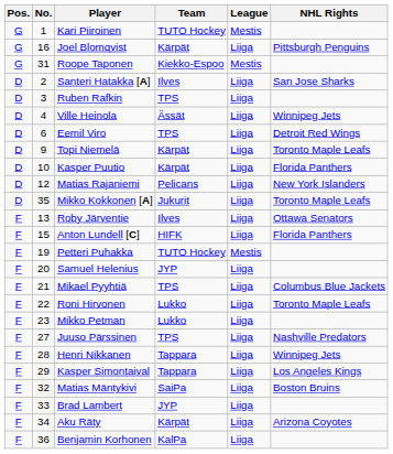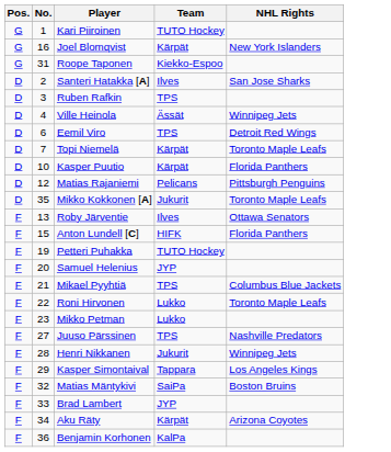 <table class="wikitable sortable">
 <tr>
 <th>Pos.</th>
 <th>No.</th>
 <th>Player</th>
 <th>Team</th>
-<th>League</th>
 <th>NHL Rights</th>
 </tr>
 <tr>
 <td style="text-align:center;"><a href='#'>G</a></td>
 <td style="text-align:center;">1</td>
 <td><a href='#'>Kari Piiroinen</a></td>
 <td> <a href='#'>TUTO Hockey</a></td>
-<td> <a href='#'>Mestis</a></td>
 <td></td>
 </tr>
 <tr>
 <td style="text-align:center;"><a href='#'>G</a></td>
 <td style="text-align:center;">16</td>
 <td><a href='#'>Joel Blomqvist</a></td>
 <td> <a href='#'>Kärpät</a></td>
-<td> <a href='#'>Liiga</a></td>
-<td><a href='#'>Pittsburgh Penguins</a></td>
+<td><a href='#'>New York Islanders</a></td>
 </tr>
 <tr>
 <td style="text-align:center;"><a href='#'>G</a></td>
 <td style="text-align:center;">31</td>
 <td><a href='#'>Roope Taponen</a></td>
 <td> <a href='#'>Kiekko-Espoo</a></td>
-<td> <a href='#'>Mestis</a></td>
 <td></td>
 </tr>
 <tr>
 <td style="text-align:center;"><a href='#'>D</a></td>
 <td style="text-align:center;">2</td>
 <td><a href='#'>Santeri Hatakka</a> [<strong>A</strong>]</td>
 <td> <a href='#'>Ilves</a></td>
-<td> <a href='#'>Liiga</a></td>
 <td><a href='#'>San Jose Sharks</a></td>
 </tr>
 <tr>
 <td style="text-align:center;"><a href='#'>D</a></td>
 <td style="text-align:center;">3</td>
 <td><a href='#'>Ruben Rafkin</a></td>
 <td> <a href='#'>TPS</a></td>
-<td> <a href='#'>Liiga</a></td>
 <td></td>
 </tr>
 <tr>
 <td style="text-align:center;"><a href='#'>D</a></td>
 <td style="text-align:center;">4</td>
 <td><a href='#'>Ville Heinola</a></td>
 <td> <a href='#'>Ässät</a></td>
-<td> <a href='#'>Liiga</a></td>
 <td><a href='#'>Winnipeg Jets</a></td>
 </tr>
 <tr>
 <td style="text-align:center;"><a href='#'>D</a></td>
 <td style="text-align:center;">6</td>
 <td><a href='#'>Eemil Viro</a></td>
 <td> <a href='#'>TPS</a></td>
-<td> <a href='#'>Liiga</a></td>
 <td><a href='#'>Detroit Red Wings</a></td>
 </tr>
 <tr>
 <td style="text-align:center;"><a href='#'>D</a></td>
-<td style="text-align:center;">9</td>
+<td style="text-align:center;">7</td>
 <td><a href='#'>Topi Niemelä</a></td>
 <td> <a href='#'>Kärpät</a></td>
-<td> <a href='#'>Liiga</a></td>
 <td><a href='#'>Toronto Maple Leafs</a></td>
 </tr>
 <tr>
 <td style="text-align:center;"><a href='#'>D</a></td>
 <td style="text-align:center;">10</td>
 <td><a href='#'>Kasper Puutio</a></td>
 <td> <a href='#'>Kärpät</a></td>
-<td> <a href='#'>Liiga</a></td>
 <td><a href='#'>Florida Panthers</a></td>
 </tr>
 <tr>
 <td style="text-align:center;"><a href='#'>D</a></td>
 <td style="text-align:center;">12</td>
 <td><a href='#'>Matias Rajaniemi</a></td>
 <td> <a href='#'>Pelicans</a></td>
-<td> <a href='#'>Liiga</a></td>
-<td><a href='#'>New York Islanders</a></td>
+<td><a href='#'>Pittsburgh Penguins</a></td>
 </tr>
 <tr>
 <td style="text-align:center;"><a href='#'>D</a></td>
 <td style="text-align:center;">35</td>
 <td><a href='#'>Mikko Kokkonen</a> [<strong>A</strong>]</td>
 <td> <a href='#'>Jukurit</a></td>
-<td> <a href='#'>Liiga</a></td>
 <td><a href='#'>Toronto Maple Leafs</a></td>
 </tr>
 <tr>
 <td style="text-align:center;"><a href='#'>F</a></td>
 <td style="text-align:center;">13</td>
 <td><a href='#'>Roby Järventie</a></td>
 <td> <a href='#'>Ilves</a></td>
-<td> <a href='#'>Liiga</a></td>
 <td><a href='#'>Ottawa Senators</a></td>
 </tr>
 <tr>
 <td style="text-align:center;"><a href='#'>F</a></td>
 <td style="text-align:center;">15</td>
 <td><a href='#'>Anton Lundell</a> [<strong>C</strong>]</td>
 <td> <a href='#'>HIFK</a></td>
-<td> <a href='#'>Liiga</a></td>
 <td><a href='#'>Florida Panthers</a></td>
 </tr>
 <tr>
 <td style="text-align:center;"><a href='#'>F</a></td>
 <td style="text-align:center;">19</td>
 <td><a href='#'>Petteri Puhakka</a></td>
 <td> <a href='#'>TUTO Hockey</a></td>
-<td> <a href='#'>Mestis</a></td>
 <td></td>
 </tr>
 <tr>
 <td style="text-align:center;"><a href='#'>F</a></td>
 <td style="text-align:center;">20</td>
 <td><a href='#'>Samuel Helenius</a></td>
 <td> <a href='#'>JYP</a></td>
-<td> <a href='#'>Liiga</a></td>
 <td></td>
 </tr>
 <tr>
 <td style="text-align:center;"><a href='#'>F</a></td>
 <td style="text-align:center;">21</td>
 <td><a href='#'>Mikael Pyyhtiä</a></td>
 <td> <a href='#'>TPS</a></td>
-<td> <a href='#'>Liiga</a></td>
 <td><a href='#'>Columbus Blue Jackets</a></td>
 </tr>
 <tr>
 <td style="text-align:center;"><a href='#'>F</a></td>
 <td style="text-align:center;">22</td>
 <td><a href='#'>Roni Hirvonen</a></td>
 <td> <a href='#'>Lukko</a></td>
-<td> <a href='#'>Liiga</a></td>
 <td><a href='#'>Toronto Maple Leafs</a></td>
 </tr>
 <tr>
 <td style="text-align:center;"><a href='#'>F</a></td>
 <td style="text-align:center;">23</td>
 <td><a href='#'>Mikko Petman</a></td>
 <td> <a href='#'>Lukko</a></td>
-<td> <a href='#'>Liiga</a></td>
 <td></td>
 </tr>
 <tr>
 <td style="text-align:center;"><a href='#'>F</a></td>
 <td style="text-align:center;">27</td>
 <td><a href='#'>Juuso Pärssinen</a></td>
 <td> <a href='#'>TPS</a></td>
-<td> <a href='#'>Liiga</a></td>
 <td><a href='#'>Nashville Predators</a></td>
 </tr>
 <tr>
 <td style="text-align:center;"><a href='#'>F</a></td>
 <td style="text-align:center;">28</td>
 <td><a href='#'>Henri Nikkanen</a></td>
-<td> <a href='#'>Tappara</a></td>
-<td> <a href='#'>Liiga</a></td>
+<td> <a href='#'>Jukurit</a></td>
 <td><a href='#'>Winnipeg Jets</a></td>
 </tr>
 <tr>
 <td style="text-align:center;"><a href='#'>F</a></td>
 <td style="text-align:center;">29</td>
 <td><a href='#'>Kasper Simontaival</a></td>
 <td> <a href='#'>Tappara</a></td>
-<td> <a href='#'>Liiga</a></td>
 <td><a href='#'>Los Angeles Kings</a></td>
 </tr>
 <tr>
 <td style="text-align:center;"><a href='#'>F</a></td>
 <td style="text-align:center;">32</td>
 <td><a href='#'>Matias Mäntykivi</a></td>
 <td> <a href='#'>SaiPa</a></td>
-<td> <a href='#'>Liiga</a></td>
 <td><a href='#'>Boston Bruins</a></td>
 </tr>
 <tr>
 <td style="text-align:center;"><a href='#'>F</a></td>
 <td style="text-align:center;">33</td>
 <td><a href='#'>Brad Lambert</a></td>
 <td> <a href='#'>JYP</a></td>
-<td> <a href='#'>Liiga</a></td>
 <td></td>
 </tr>
 <tr>
 <td style="text-align:center;"><a href='#'>F</a></td>
 <td style="text-align:center;">34</td>
 <td><a href='#'>Aku Räty</a></td>
 <td> <a href='#'>Kärpät</a></td>
-<td> <a href='#'>Liiga</a></td>
 <td><a href='#'>Arizona Coyotes</a></td>
 </tr>
 <tr>
 <td style="text-align:center;"><a href='#'>F</a></td>
 <td style="text-align:center;">36</td>
 <td><a href='#'>Benjamin Korhonen</a></td>
 <td> <a href='#'>KalPa</a></td>
-<td> <a href='#'>Liiga</a></td>
 <td></td>
 </tr>
 </table>
